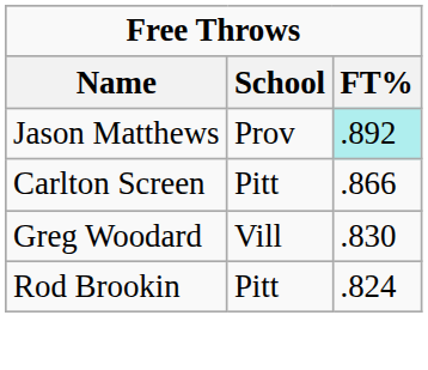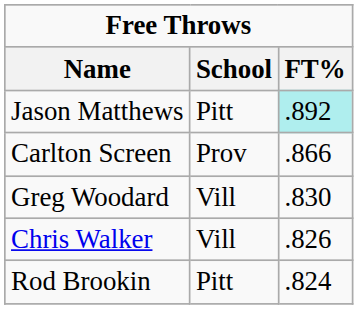 <table class="wikitable">
 <tr>
 <td colspan=3 style="text-align:center;"><strong>Free Throws</strong></td>
 </tr>
 <tr>
 <th>Name</th>
 <th>School</th>
 <th>FT%</th>
 </tr>
 <tr>
 <td>Jason Matthews</td>
-<td>Prov</td>
+<td>Pitt</td>
 <td style="background: paleturquoise;">.892</td>
 </tr>
 <tr>
 <td>Carlton Screen</td>
-<td>Pitt</td>
+<td>Prov</td>
 <td>.866</td>
 </tr>
 <tr>
 <td>Greg Woodard</td>
 <td>Vill</td>
 <td>.830</td>
 </tr>
 <tr>
+<td><a href='#'>Chris Walker</a></td>
+<td>Vill</td>
+<td>.826</td>
+</tr>
+<tr>
 <td>Rod Brookin</td>
 <td>Pitt</td>
 <td>.824</td>
 </tr>
 </table>
